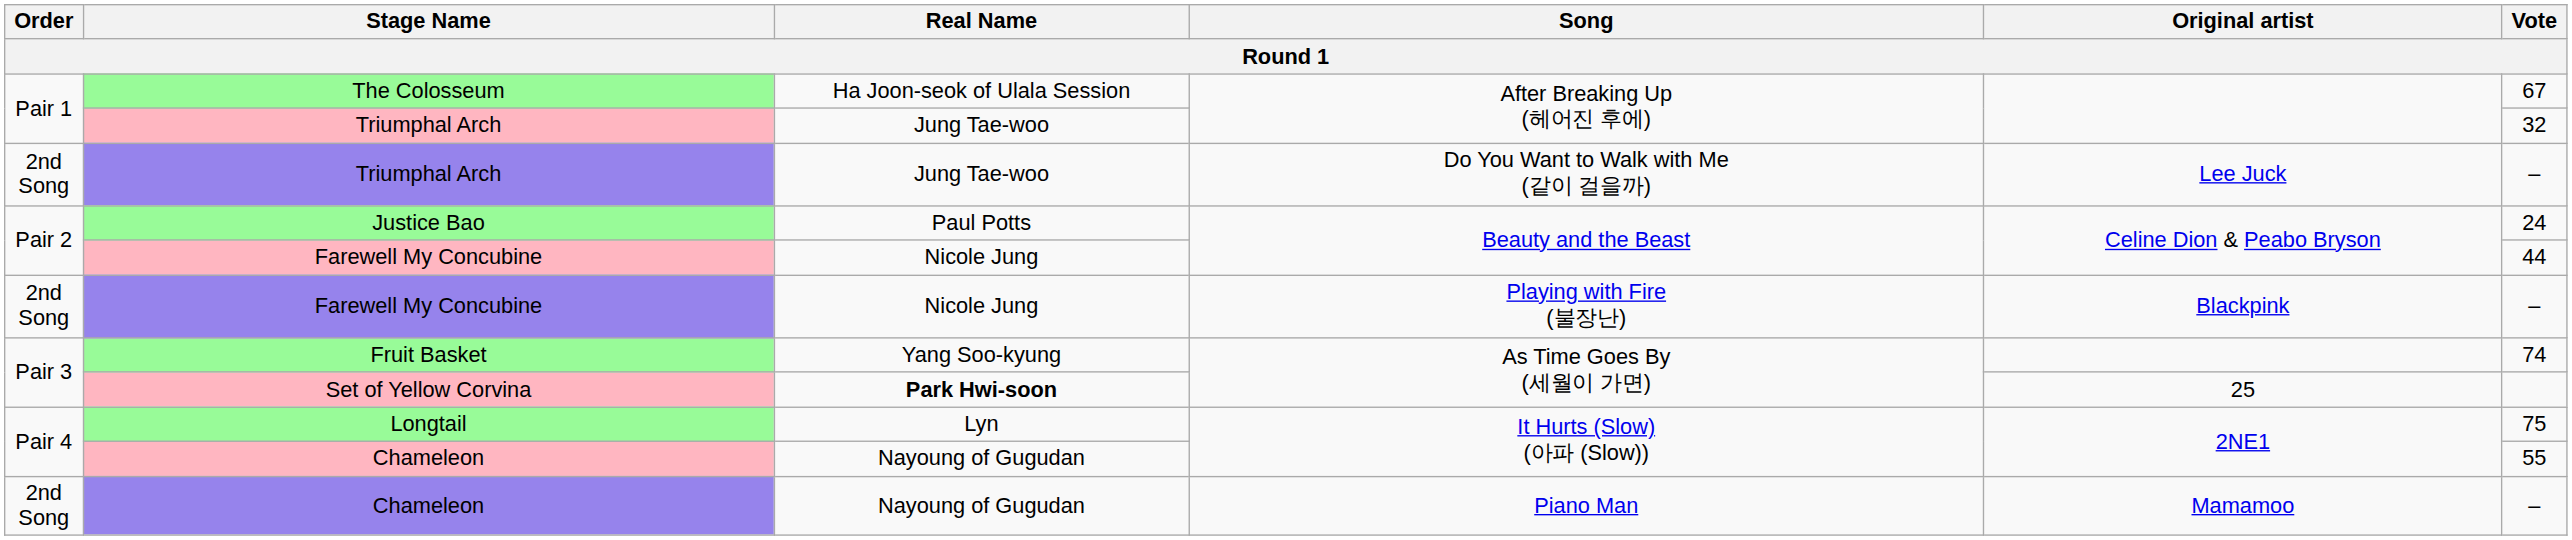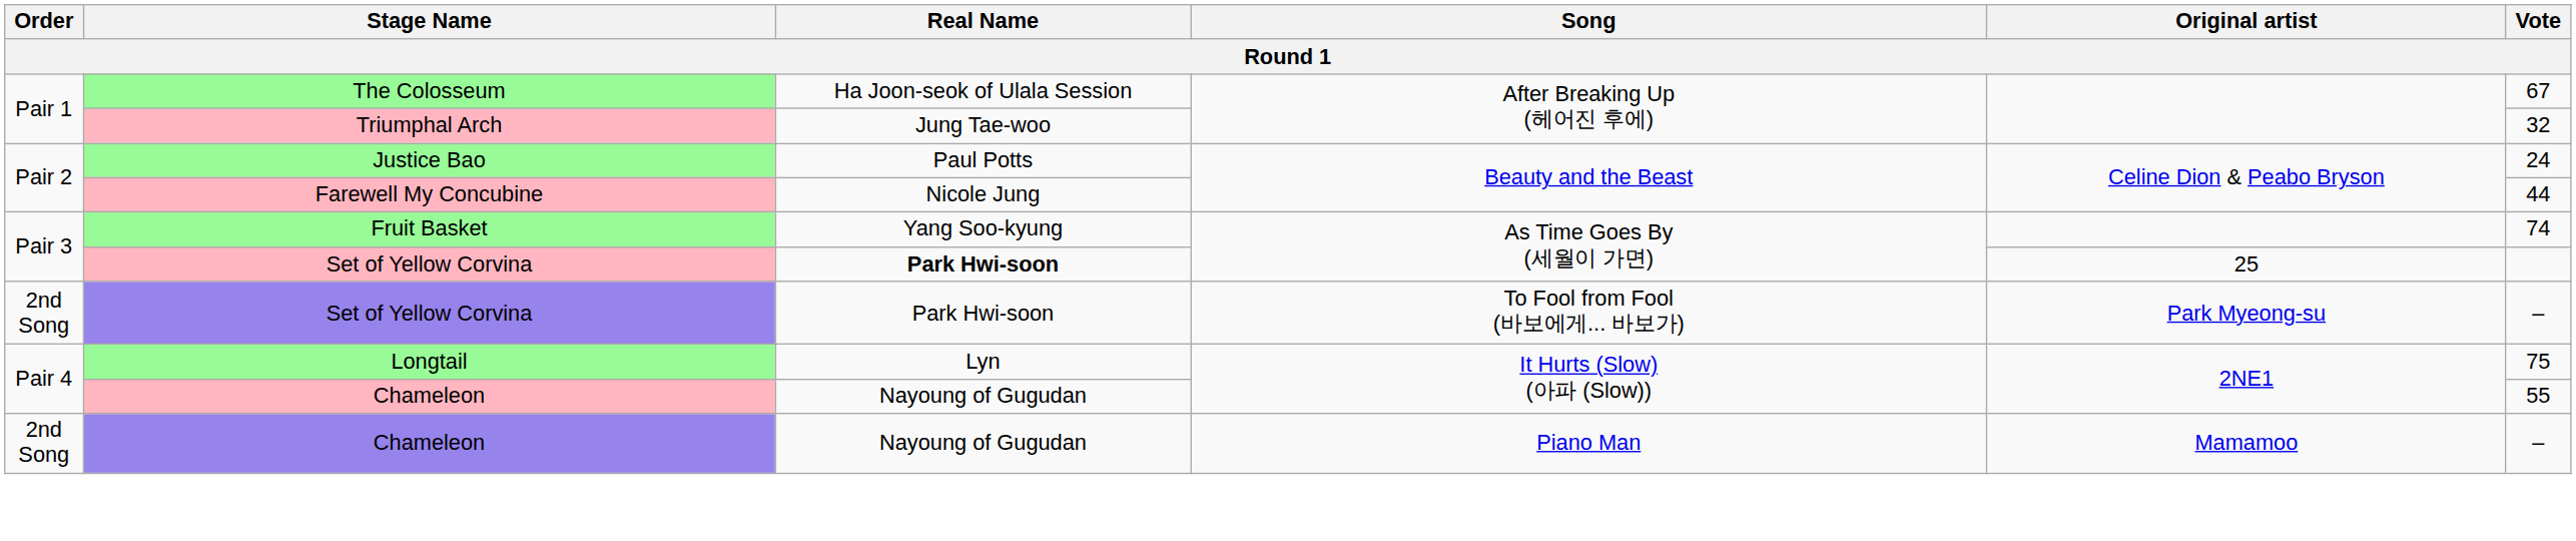 <table class="wikitable" style="text-align:center; width:95%;">
 <tr>
 <th style="width:1%;">Order</th>
 <th style="width:20%;">Stage Name</th>
 <th style="width:12%;">Real Name</th>
 <th style="width:23%;">Song</th>
 <th style="width:15%;">Original artist</th>
 <th style="width:1%;">Vote</th>
 </tr>
 <tr>
 <th colspan=6>Round 1</th>
 </tr>
 <tr>
 <td rowspan=2>Pair 1</td>
 <td bgcolor="palegreen">The Colosseum</td>
 <td>Ha Joon-seok of Ulala Session</td>
 <td rowspan=2>After Breaking Up<br>(헤어진 후에)</td>
 <td rowspan=2></td>
 <td>67</td>
 </tr>
 <tr>
 <td bgcolor="lightpink">Triumphal Arch</td>
 <td>Jung Tae-woo</td>
 <td>32</td>
 </tr>
 <tr>
-<td>2nd Song</td>
-<td bgcolor="#9683EC">Triumphal Arch</td>
-<td>Jung Tae-woo</td>
-<td>Do You Want to Walk with Me<br>(같이 걸을까)</td>
-<td><a href='#'>Lee Juck</a></td>
-<td>–</td>
-</tr>
-<tr>
 <td rowspan=2>Pair 2</td>
 <td bgcolor="palegreen">Justice Bao</td>
 <td>Paul Potts</td>
 <td rowspan=2><a href='#'>Beauty and the Beast</a></td>
 <td rowspan=2><a href='#'>Celine Dion</a> & <a href='#'>Peabo Bryson</a></td>
 <td>24</td>
 </tr>
 <tr>
 <td bgcolor="lightpink">Farewell My Concubine</td>
 <td>Nicole Jung</td>
 <td>44</td>
 </tr>
 <tr>
-<td>2nd Song</td>
-<td bgcolor="#9683EC">Farewell My Concubine</td>
-<td>Nicole Jung</td>
-<td><a href='#'>Playing with Fire</a><br>(불장난)</td>
-<td><a href='#'>Blackpink</a></td>
-<td>–</td>
-</tr>
-<tr>
 <td rowspan=2>Pair 3</td>
 <td bgcolor="palegreen">Fruit Basket</td>
 <td>Yang Soo-kyung</td>
 <td rowspan=2>As Time Goes By<br>(세월이 가면)</td>
 <td></td>
 <td>74</td>
 </tr>
 <tr>
 <td bgcolor="lightpink">Set of Yellow Corvina</td>
 <td><strong>Park Hwi-soon</strong></td>
 <td>25</td>
+</tr>
+<tr>
+<td>2nd Song</td>
+<td bgcolor="#9683EC">Set of Yellow Corvina</td>
+<td>Park Hwi-soon</td>
+<td>To Fool from Fool<br>(바보에게... 바보가)</td>
+<td><a href='#'>Park Myeong-su</a></td>
+<td>–</td>
 </tr>
 <tr>
 <td rowspan=2>Pair 4</td>
 <td bgcolor="palegreen">Longtail</td>
 <td>Lyn</td>
 <td rowspan=2><a href='#'>It Hurts (Slow)</a><br>(아파 (Slow))</td>
 <td rowspan=2><a href='#'>2NE1</a></td>
 <td>75</td>
 </tr>
 <tr>
 <td bgcolor="lightpink">Chameleon</td>
 <td>Nayoung of Gugudan</td>
 <td>55</td>
 </tr>
 <tr>
 <td>2nd Song</td>
 <td bgcolor="#9683EC">Chameleon</td>
 <td>Nayoung of Gugudan</td>
 <td><a href='#'>Piano Man</a></td>
 <td><a href='#'>Mamamoo</a></td>
 <td>–</td>
 </tr>
 </table>
